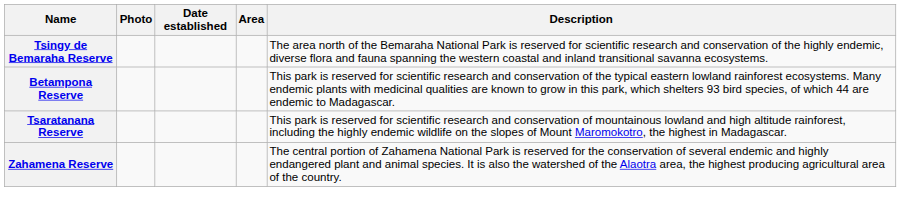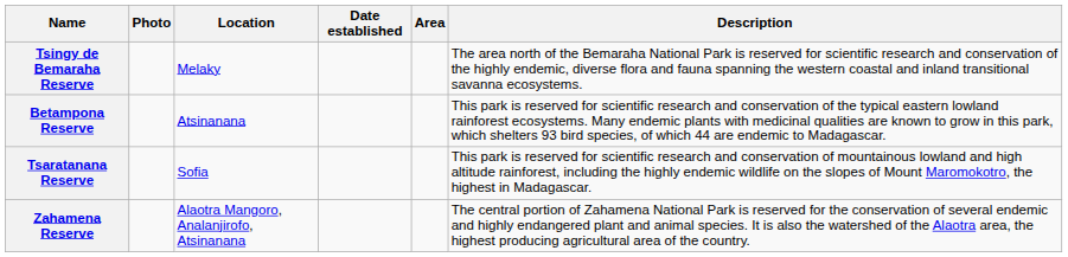 <table class="wikitable sortable plainrowheaders" style="width:98%">
 <tr>
 <th scope="col">Name</th>
 <th scope="col" class="unsortable">Photo</th>
+<th scope="col">Location</th>
 <th scope="col">Date established</th>
 <th scope="col">Area</th>
 <th scope="col" class="unsortable">Description</th>
 </tr>
 <tr>
 <th scope="row"><a href='#'>Tsingy de Bemaraha Reserve</a></th>
 <td></td>
+<td><a href='#'>Melaky</a></td>
 <td></td>
 <td></td>
 <td>The area north of the Bemaraha National Park is reserved for scientific research and conservation of the highly endemic, diverse flora and fauna spanning the western coastal and inland transitional savanna ecosystems.</td>
 </tr>
 <tr>
 <th scope="row"><a href='#'>Betampona Reserve</a></th>
 <td></td>
+<td><a href='#'>Atsinanana</a></td>
 <td></td>
 <td></td>
 <td>This park is reserved for scientific research and conservation of the typical eastern lowland rainforest ecosystems. Many endemic plants with medicinal qualities are known to grow in this park, which shelters 93 bird species, of which 44 are endemic to Madagascar.</td>
 </tr>
 <tr>
 <th scope="row"><a href='#'>Tsaratanana Reserve</a></th>
 <td></td>
+<td><a href='#'>Sofia</a></td>
 <td></td>
 <td></td>
 <td>This park is reserved for scientific research and conservation of mountainous lowland and high altitude rainforest, including the highly endemic wildlife on the slopes of Mount <a href='#'>Maromokotro</a>, the highest in Madagascar.</td>
 </tr>
 <tr>
 <th scope="row"><a href='#'>Zahamena Reserve</a></th>
 <td></td>
+<td><a href='#'>Alaotra Mangoro</a>, <a href='#'>Analanjirofo</a>, <a href='#'>Atsinanana</a></td>
 <td></td>
 <td></td>
 <td>The central portion of Zahamena National Park is reserved for the conservation of several endemic and highly endangered plant and animal species. It is also the watershed of the <a href='#'>Alaotra</a> area, the highest producing agricultural area of the country.</td>
 </tr>
 </table>
